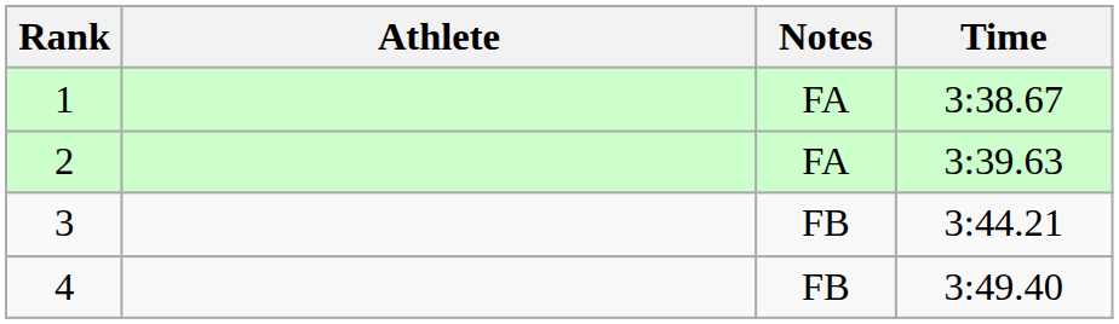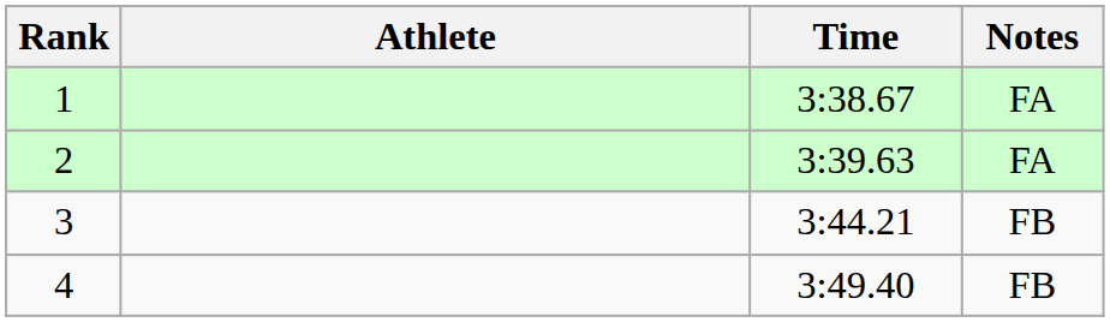 <table class=wikitable style="text-align:center">
 <tr>
 <th width=40>Rank</th>
 <th width=250>Athlete</th>
+<th width=80>Time</th>
 <th width=50>Notes</th>
-<th width=80>Time</th>
 </tr>
 <tr bgcolor="ccffcc">
 <td>1</td>
 <td align=left></td>
+<td>3:38.67</td>
 <td>FA</td>
-<td>3:38.67</td>
 </tr>
 <tr bgcolor="ccffcc">
 <td>2</td>
 <td align=left></td>
+<td>3:39.63</td>
 <td>FA</td>
-<td>3:39.63</td>
 </tr>
 <tr>
 <td>3</td>
 <td align=left></td>
+<td>3:44.21</td>
 <td>FB</td>
-<td>3:44.21</td>
 </tr>
 <tr>
 <td>4</td>
 <td align=left></td>
+<td>3:49.40</td>
 <td>FB</td>
-<td>3:49.40</td>
 </tr>
 </table>
